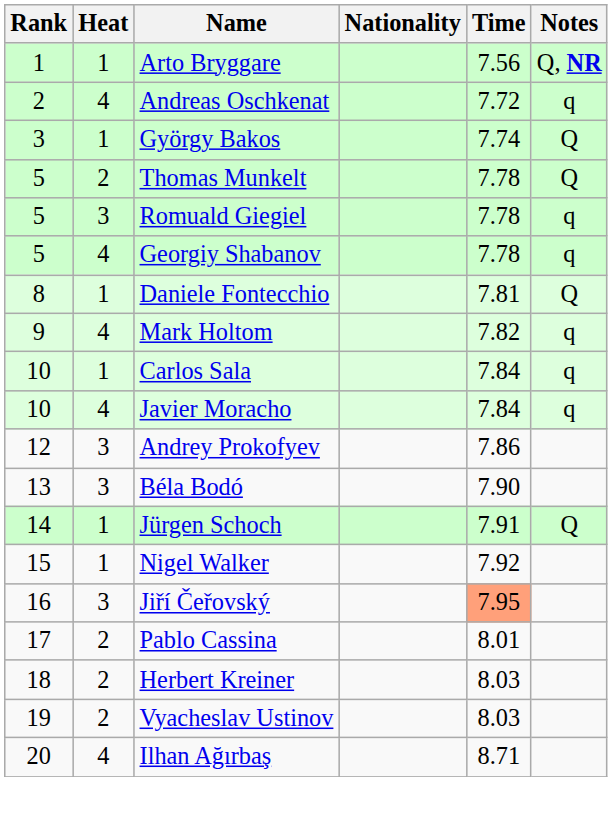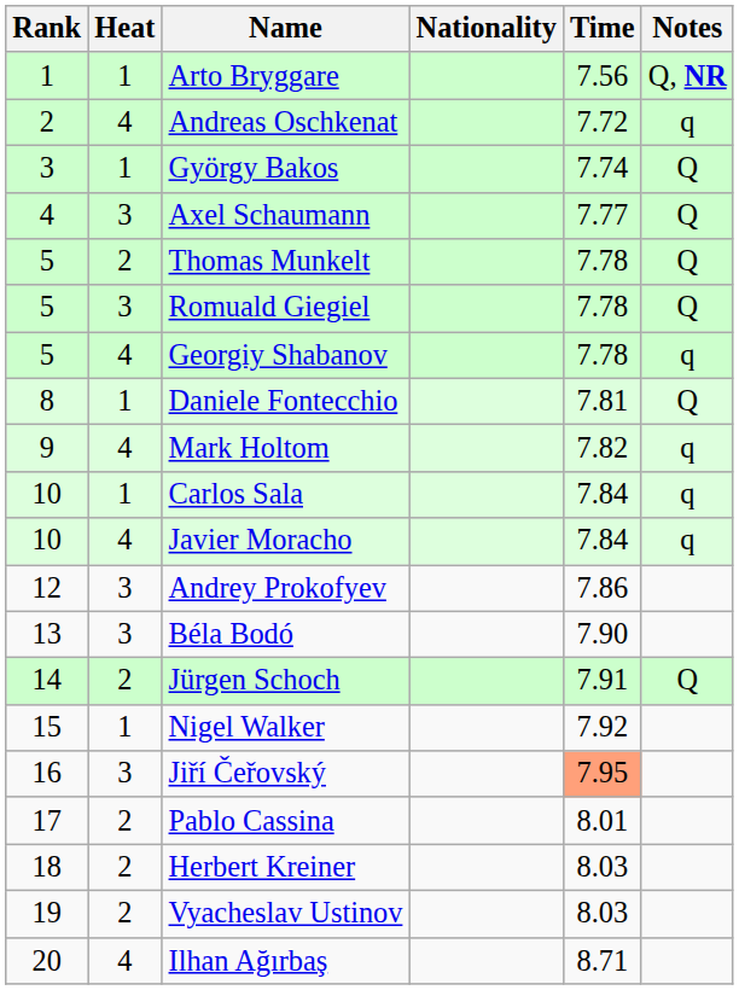 <table class="wikitable sortable" style="text-align:center">
 <tr>
 <th>Rank</th>
 <th>Heat</th>
 <th>Name</th>
 <th>Nationality</th>
 <th>Time</th>
 <th>Notes</th>
 </tr>
 <tr bgcolor=ccffcc>
 <td>1</td>
 <td>1</td>
 <td align="left"><a href='#'>Arto Bryggare</a></td>
 <td align=left></td>
 <td>7.56</td>
 <td>Q, <strong><a href='#'>NR</a></strong></td>
 </tr>
 <tr bgcolor=ccffcc>
 <td>2</td>
 <td>4</td>
 <td align="left"><a href='#'>Andreas Oschkenat</a></td>
 <td align=left></td>
 <td>7.72</td>
 <td>q</td>
 </tr>
 <tr bgcolor=ccffcc>
 <td>3</td>
 <td>1</td>
 <td align="left"><a href='#'>György Bakos</a></td>
 <td align=left></td>
 <td>7.74</td>
 <td>Q</td>
 </tr>
 <tr bgcolor=ccffcc>
+<td>4</td>
+<td>3</td>
+<td align="left"><a href='#'>Axel Schaumann</a></td>
+<td align=left></td>
+<td>7.77</td>
+<td>Q</td>
+</tr>
+<tr bgcolor=ccffcc>
 <td>5</td>
 <td>2</td>
 <td align="left"><a href='#'>Thomas Munkelt</a></td>
 <td align=left></td>
 <td>7.78</td>
 <td>Q</td>
 </tr>
 <tr bgcolor=ccffcc>
 <td>5</td>
 <td>3</td>
 <td align="left"><a href='#'>Romuald Giegiel</a></td>
 <td align=left></td>
 <td>7.78</td>
-<td>q</td>
+<td>Q</td>
 </tr>
 <tr bgcolor=ccffcc>
 <td>5</td>
 <td>4</td>
 <td align="left"><a href='#'>Georgiy Shabanov</a></td>
 <td align=left></td>
 <td>7.78</td>
 <td>q</td>
 </tr>
 <tr bgcolor=ddffdd>
 <td>8</td>
 <td>1</td>
 <td align="left"><a href='#'>Daniele Fontecchio</a></td>
 <td align=left></td>
 <td>7.81</td>
 <td>Q</td>
 </tr>
 <tr bgcolor=ddffdd>
 <td>9</td>
 <td>4</td>
 <td align="left"><a href='#'>Mark Holtom</a></td>
 <td align=left></td>
 <td>7.82</td>
 <td>q</td>
 </tr>
 <tr bgcolor=ddffdd>
 <td>10</td>
 <td>1</td>
 <td align="left"><a href='#'>Carlos Sala</a></td>
 <td align=left></td>
 <td>7.84</td>
 <td>q</td>
 </tr>
 <tr bgcolor=ddffdd>
 <td>10</td>
 <td>4</td>
 <td align="left"><a href='#'>Javier Moracho</a></td>
 <td align=left></td>
 <td>7.84</td>
 <td>q</td>
 </tr>
 <tr>
 <td>12</td>
 <td>3</td>
 <td align="left"><a href='#'>Andrey Prokofyev</a></td>
 <td align=left></td>
 <td>7.86</td>
 <td></td>
 </tr>
 <tr>
 <td>13</td>
 <td>3</td>
 <td align="left"><a href='#'>Béla Bodó</a></td>
 <td align=left></td>
 <td>7.90</td>
 <td></td>
 </tr>
 <tr bgcolor=ccffcc>
 <td>14</td>
-<td>1</td>
+<td>2</td>
 <td align="left"><a href='#'>Jürgen Schoch</a></td>
 <td align=left></td>
 <td>7.91</td>
 <td>Q</td>
 </tr>
 <tr>
 <td>15</td>
 <td>1</td>
 <td align="left"><a href='#'>Nigel Walker</a></td>
 <td align=left></td>
 <td>7.92</td>
 <td></td>
 </tr>
 <tr>
 <td>16</td>
 <td>3</td>
 <td align="left"><a href='#'>Jiří Čeřovský</a></td>
 <td align=left></td>
 <td style="background: lightsalmon;">7.95</td>
 <td></td>
 </tr>
 <tr>
 <td>17</td>
 <td>2</td>
 <td align="left"><a href='#'>Pablo Cassina</a></td>
 <td align=left></td>
 <td>8.01</td>
 <td></td>
 </tr>
 <tr>
 <td>18</td>
 <td>2</td>
 <td align="left"><a href='#'>Herbert Kreiner</a></td>
 <td align=left></td>
 <td>8.03</td>
 <td></td>
 </tr>
 <tr>
 <td>19</td>
 <td>2</td>
 <td align="left"><a href='#'>Vyacheslav Ustinov</a></td>
 <td align=left></td>
 <td>8.03</td>
 <td></td>
 </tr>
 <tr>
 <td>20</td>
 <td>4</td>
 <td align="left"><a href='#'>Ilhan Ağırbaş</a></td>
 <td align=left></td>
 <td>8.71</td>
 <td></td>
 </tr>
 </table>
